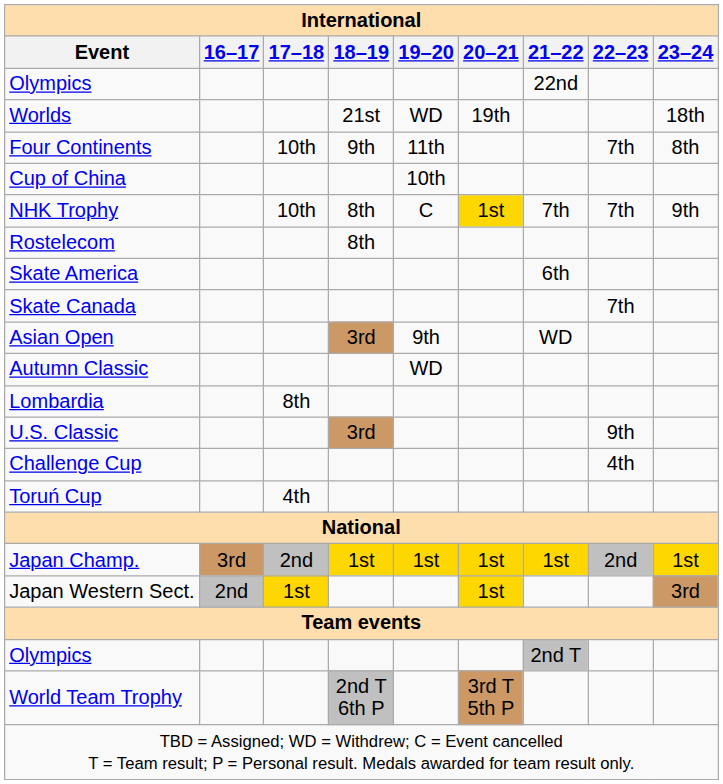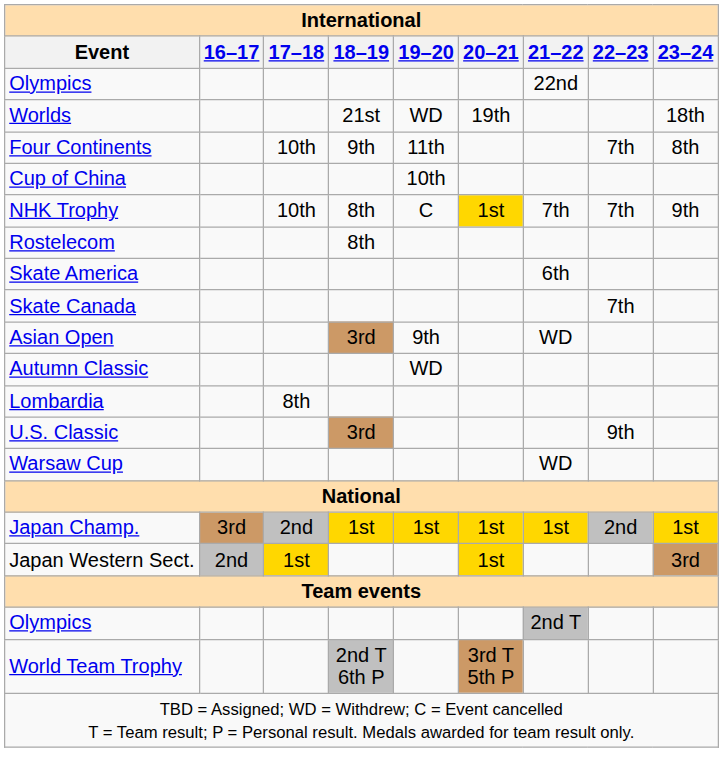 <table class="wikitable" style="text-align:center">
 <tr>
 <th colspan="9" style="background-color: #ffdead; " align="center">International</th>
 </tr>
 <tr>
 <th>Event</th>
 <th><a href='#'>16–17</a></th>
 <th><a href='#'>17–18</a></th>
 <th><a href='#'>18–19</a></th>
 <th><a href='#'>19–20</a></th>
 <th><a href='#'>20–21</a></th>
 <th><a href='#'>21–22</a></th>
 <th><a href='#'>22–23</a></th>
 <th><a href='#'>23–24</a></th>
 </tr>
 <tr>
 <td align=left><a href='#'>Olympics</a></td>
 <td></td>
 <td></td>
 <td></td>
 <td></td>
 <td></td>
 <td>22nd</td>
 <td></td>
 <td></td>
 </tr>
 <tr>
 <td align=left><a href='#'>Worlds</a></td>
 <td></td>
 <td></td>
 <td>21st</td>
 <td>WD</td>
 <td>19th</td>
 <td></td>
 <td></td>
 <td>18th</td>
 </tr>
 <tr>
 <td align=left><a href='#'>Four Continents</a></td>
 <td></td>
 <td>10th</td>
 <td>9th</td>
 <td>11th</td>
 <td></td>
 <td></td>
 <td>7th</td>
 <td>8th</td>
 </tr>
 <tr>
 <td align=left> <a href='#'>Cup of China</a></td>
 <td></td>
 <td></td>
 <td></td>
 <td>10th</td>
 <td></td>
 <td></td>
 <td></td>
 <td></td>
 </tr>
 <tr>
 <td align=left> <a href='#'>NHK Trophy</a></td>
 <td></td>
 <td>10th</td>
 <td>8th</td>
 <td>C</td>
 <td bgcolor=gold>1st</td>
 <td>7th</td>
 <td>7th</td>
 <td>9th</td>
 </tr>
 <tr>
 <td align=left> <a href='#'>Rostelecom</a></td>
 <td></td>
 <td></td>
 <td>8th</td>
 <td></td>
 <td></td>
 <td></td>
 <td></td>
 <td></td>
 </tr>
 <tr>
 <td align=left> <a href='#'>Skate America</a></td>
 <td></td>
 <td></td>
 <td></td>
 <td></td>
 <td></td>
 <td>6th</td>
 <td></td>
 <td></td>
 </tr>
 <tr>
 <td align=left> <a href='#'>Skate Canada</a></td>
 <td></td>
 <td></td>
 <td></td>
 <td></td>
 <td></td>
 <td></td>
 <td>7th</td>
 <td></td>
 </tr>
 <tr>
 <td align=left> <a href='#'>Asian Open</a></td>
 <td></td>
 <td></td>
 <td bgcolor="cc9966">3rd</td>
 <td>9th</td>
 <td></td>
 <td>WD</td>
 <td></td>
 <td></td>
 </tr>
 <tr>
 <td align=left> <a href='#'>Autumn Classic</a></td>
 <td></td>
 <td></td>
 <td></td>
 <td>WD</td>
 <td></td>
 <td></td>
 <td></td>
 <td></td>
 </tr>
 <tr>
 <td align=left> <a href='#'>Lombardia</a></td>
 <td></td>
 <td>8th</td>
 <td></td>
 <td></td>
 <td></td>
 <td></td>
 <td></td>
 <td></td>
 </tr>
 <tr>
 <td align=left> <a href='#'>U.S. Classic</a></td>
 <td></td>
 <td></td>
 <td bgcolor="cc9966">3rd</td>
 <td></td>
 <td></td>
 <td></td>
 <td>9th</td>
 <td></td>
 </tr>
 <tr>
-<td align=left><a href='#'>Challenge Cup</a></td>
+<td align=left> <a href='#'>Warsaw Cup</a></td>
 <td></td>
 <td></td>
 <td></td>
 <td></td>
 <td></td>
-<td></td>
-<td>4th</td>
-<td></td>
-</tr>
-<tr>
-<td align=left><a href='#'>Toruń Cup</a></td>
-<td></td>
-<td>4th</td>
-<td></td>
-<td></td>
-<td></td>
-<td></td>
+<td>WD</td>
 <td></td>
 <td></td>
 </tr>
 <tr>
 <th colspan="9" style="background-color: #ffdead; " align="center">National</th>
 </tr>
 <tr>
 <td align=left><a href='#'>Japan Champ.</a></td>
 <td bgcolor="cc9966">3rd</td>
 <td bgcolor="silver">2nd</td>
 <td bgcolor="gold">1st</td>
 <td bgcolor="gold">1st</td>
 <td bgcolor="gold">1st</td>
 <td bgcolor="gold">1st</td>
 <td bgcolor="silver">2nd</td>
 <td bgcolor="gold">1st</td>
 </tr>
 <tr>
 <td align=left>Japan Western Sect.</td>
 <td bgcolor=silver>2nd</td>
 <td bgcolor=gold>1st</td>
 <td></td>
 <td></td>
 <td bgcolor=gold>1st</td>
 <td></td>
 <td></td>
 <td bgcolor=cc9966>3rd</td>
 </tr>
 <tr>
 <th colspan="9" style="background-color: #ffdead; " align="center">Team events</th>
 </tr>
 <tr>
 <td align=left><a href='#'>Olympics</a></td>
 <td></td>
 <td></td>
 <td></td>
 <td></td>
 <td></td>
 <td bgcolor=silver>2nd T</td>
 <td></td>
 <td></td>
 </tr>
 <tr>
 <td align=left><a href='#'>World Team Trophy</a></td>
 <td></td>
 <td></td>
 <td bgcolor="silver">2nd T <br> 6th P</td>
 <td></td>
 <td bgcolor="cc9966">3rd T <br> 5th P</td>
 <td></td>
 <td></td>
 <td></td>
 </tr>
 <tr>
 <td colspan="9"><small>TBD = Assigned; WD = Withdrew; C = Event cancelled <br> T = Team result; P = Personal result. Medals awarded for team result only.</small></td>
 </tr>
 </table>
